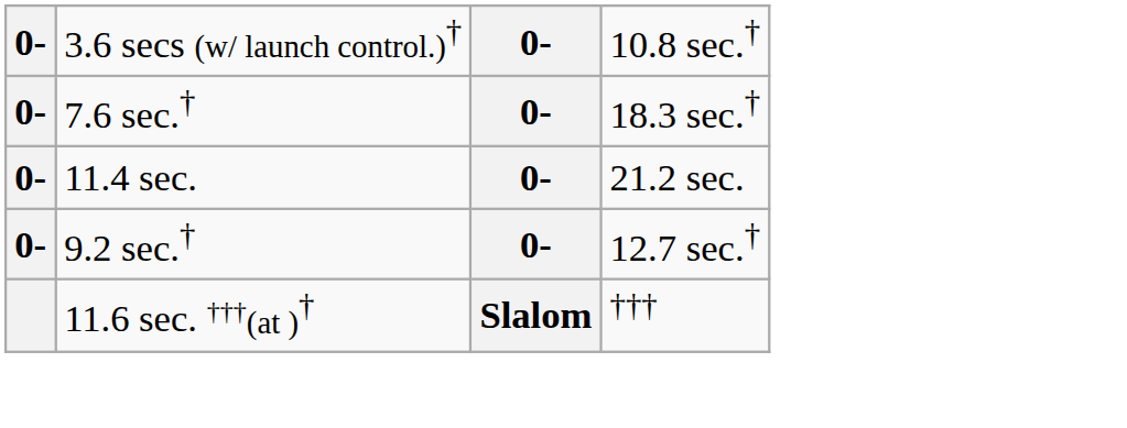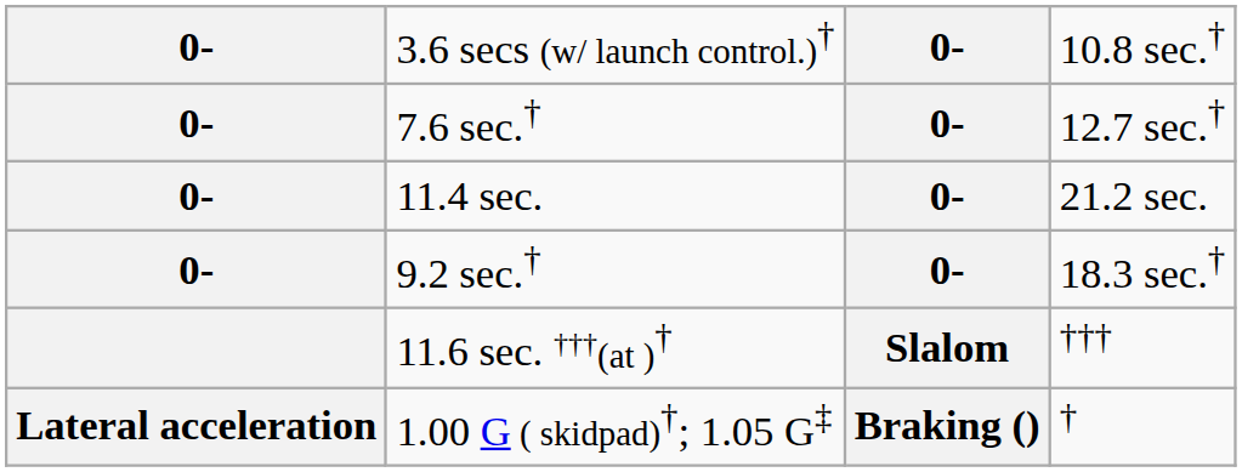 <table class="wikitable" style="font-size:95%; width:%;">
 <tr>
 <th>0-</th>
 <td>3.6 secs <small>(w/ launch control.)</small><sup>†</sup></td>
 <th>0-</th>
 <td>10.8 sec.<sup>†</sup></td>
 </tr>
 <tr>
 <th>0-</th>
 <td>7.6 sec.<sup>†</sup></td>
 <th>0-</th>
-<td>18.3 sec.<sup>†</sup></td>
+<td>12.7 sec.<sup>†</sup></td>
 </tr>
 <tr>
 <th>0-</th>
 <td>11.4 sec.</td>
 <th>0-</th>
 <td>21.2 sec.</td>
 </tr>
 <tr>
 <th>0-</th>
 <td>9.2 sec.<sup>†</sup></td>
 <th>0-</th>
-<td>12.7 sec.<sup>†</sup></td>
+<td>18.3 sec.<sup>†</sup></td>
 </tr>
 <tr>
 <th></th>
 <td>11.6 sec. <small><sup>†††</sup>(at )</small><sup>†</sup></td>
 <th>Slalom</th>
 <td><sup>†††</sup></td>
 </tr>
+<tr>
+<th>Lateral acceleration</th>
+<td>1.00 <a href='#'>G</a><small> ( skidpad)</small><sup>†</sup>; 1.05 G<sup>‡</sup></td>
+<th>Braking ()</th>
+<td><sup>†</sup></td>
+</tr>
 </table>
